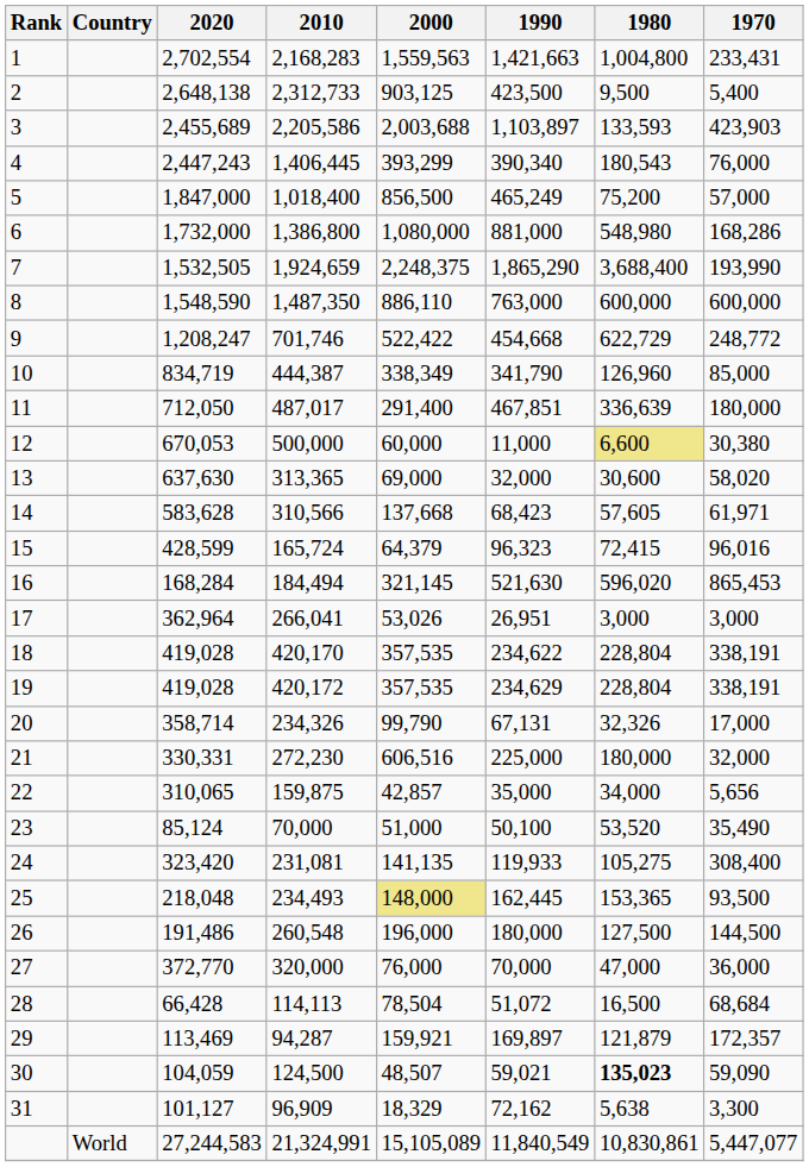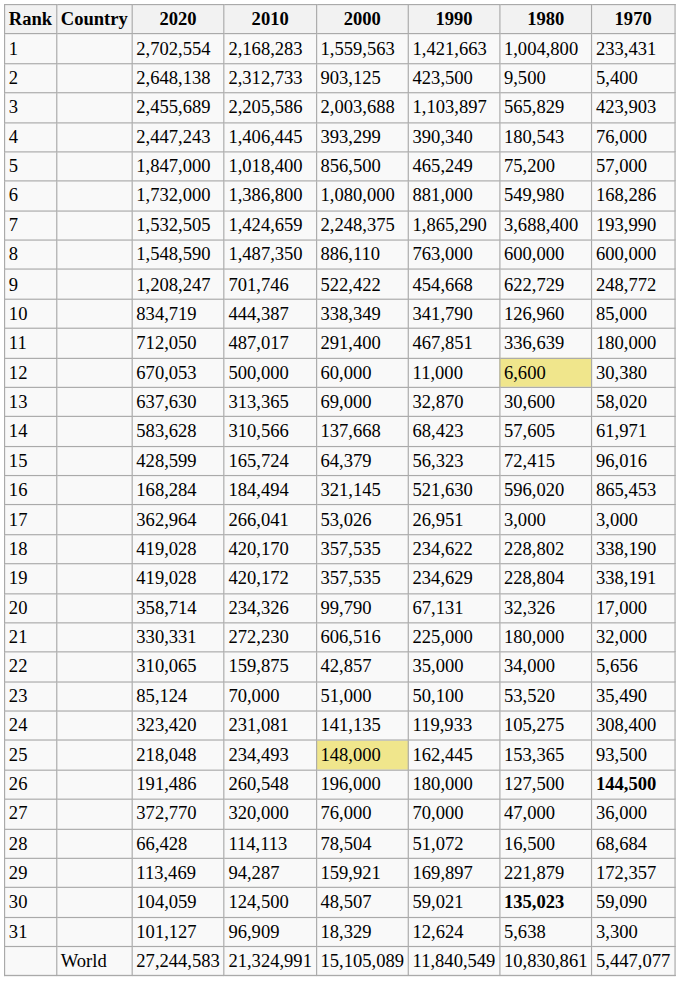 <table class="wikitable sortable">
 <tr>
 <th>Rank</th>
 <th>Country</th>
 <th>2020</th>
 <th>2010</th>
 <th>2000</th>
 <th>1990</th>
 <th>1980</th>
 <th>1970</th>
 </tr>
 <tr>
 <td>1</td>
 <td></td>
 <td>2,702,554</td>
 <td>2,168,283</td>
 <td>1,559,563</td>
 <td>1,421,663</td>
 <td>1,004,800</td>
 <td>233,431</td>
 </tr>
 <tr>
 <td>2</td>
 <td></td>
 <td>2,648,138</td>
 <td>2,312,733</td>
 <td>903,125</td>
 <td>423,500</td>
 <td>9,500</td>
 <td>5,400</td>
 </tr>
 <tr>
 <td>3</td>
 <td></td>
 <td>2,455,689</td>
 <td>2,205,586</td>
 <td>2,003,688</td>
 <td>1,103,897</td>
-<td>133,593</td>
+<td>565,829</td>
 <td>423,903</td>
 </tr>
 <tr>
 <td>4</td>
 <td></td>
 <td>2,447,243</td>
 <td>1,406,445</td>
 <td>393,299</td>
 <td>390,340</td>
 <td>180,543</td>
 <td>76,000</td>
 </tr>
 <tr>
 <td>5</td>
 <td></td>
 <td>1,847,000</td>
 <td>1,018,400</td>
 <td>856,500</td>
 <td>465,249</td>
 <td>75,200</td>
 <td>57,000</td>
 </tr>
 <tr>
 <td>6</td>
 <td></td>
 <td>1,732,000</td>
 <td>1,386,800</td>
 <td>1,080,000</td>
 <td>881,000</td>
-<td>548,980</td>
+<td>549,980</td>
 <td>168,286</td>
 </tr>
 <tr>
 <td>7</td>
 <td></td>
 <td>1,532,505</td>
-<td>1,924,659</td>
+<td>1,424,659</td>
 <td>2,248,375</td>
 <td>1,865,290</td>
 <td>3,688,400</td>
 <td>193,990</td>
 </tr>
 <tr>
 <td>8</td>
 <td></td>
 <td>1,548,590</td>
 <td>1,487,350</td>
 <td>886,110</td>
 <td>763,000</td>
 <td>600,000</td>
 <td>600,000</td>
 </tr>
 <tr>
 <td>9</td>
 <td></td>
 <td>1,208,247</td>
 <td>701,746</td>
 <td>522,422</td>
 <td>454,668</td>
 <td>622,729</td>
 <td>248,772</td>
 </tr>
 <tr>
 <td>10</td>
 <td></td>
 <td>834,719</td>
 <td>444,387</td>
 <td>338,349</td>
 <td>341,790</td>
 <td>126,960</td>
 <td>85,000</td>
 </tr>
 <tr>
 <td>11</td>
 <td></td>
 <td>712,050</td>
 <td>487,017</td>
 <td>291,400</td>
 <td>467,851</td>
 <td>336,639</td>
 <td>180,000</td>
 </tr>
 <tr>
 <td>12</td>
 <td></td>
 <td>670,053</td>
 <td>500,000</td>
 <td>60,000</td>
 <td>11,000</td>
 <td style="background: khaki;">6,600</td>
 <td>30,380</td>
 </tr>
 <tr>
 <td>13</td>
 <td></td>
 <td>637,630</td>
 <td>313,365</td>
 <td>69,000</td>
-<td>32,000</td>
+<td>32,870</td>
 <td>30,600</td>
 <td>58,020</td>
 </tr>
 <tr>
 <td>14</td>
 <td></td>
 <td>583,628</td>
 <td>310,566</td>
 <td>137,668</td>
 <td>68,423</td>
 <td>57,605</td>
 <td>61,971</td>
 </tr>
 <tr>
 <td>15</td>
 <td></td>
 <td>428,599</td>
 <td>165,724</td>
 <td>64,379</td>
-<td>96,323</td>
+<td>56,323</td>
 <td>72,415</td>
 <td>96,016</td>
 </tr>
 <tr>
 <td>16</td>
 <td></td>
 <td>168,284</td>
 <td>184,494</td>
 <td>321,145</td>
 <td>521,630</td>
 <td>596,020</td>
 <td>865,453</td>
 </tr>
 <tr>
 <td>17</td>
 <td></td>
 <td>362,964</td>
 <td>266,041</td>
 <td>53,026</td>
 <td>26,951</td>
 <td>3,000</td>
 <td>3,000</td>
 </tr>
 <tr>
 <td>18</td>
 <td></td>
 <td>419,028</td>
 <td>420,170</td>
 <td>357,535</td>
 <td>234,622</td>
-<td>228,804</td>
-<td>338,191</td>
+<td>228,802</td>
+<td>338,190</td>
 </tr>
 <tr>
 <td>19</td>
 <td></td>
 <td>419,028</td>
 <td>420,172</td>
 <td>357,535</td>
 <td>234,629</td>
 <td>228,804</td>
 <td>338,191</td>
 </tr>
 <tr>
 <td>20</td>
 <td></td>
 <td>358,714</td>
 <td>234,326</td>
 <td>99,790</td>
 <td>67,131</td>
 <td>32,326</td>
 <td>17,000</td>
 </tr>
 <tr>
 <td>21</td>
 <td></td>
 <td>330,331</td>
 <td>272,230</td>
 <td>606,516</td>
 <td>225,000</td>
 <td>180,000</td>
 <td>32,000</td>
 </tr>
 <tr>
 <td>22</td>
 <td></td>
 <td>310,065</td>
 <td>159,875</td>
 <td>42,857</td>
 <td>35,000</td>
 <td>34,000</td>
 <td>5,656</td>
 </tr>
 <tr>
 <td>23</td>
 <td></td>
 <td>85,124</td>
 <td>70,000</td>
 <td>51,000</td>
 <td>50,100</td>
 <td>53,520</td>
 <td>35,490</td>
 </tr>
 <tr>
 <td>24</td>
 <td></td>
 <td>323,420</td>
 <td>231,081</td>
 <td>141,135</td>
 <td>119,933</td>
 <td>105,275</td>
 <td>308,400</td>
 </tr>
 <tr>
 <td>25</td>
 <td></td>
 <td>218,048</td>
 <td>234,493</td>
 <td style="background: khaki;">148,000</td>
 <td>162,445</td>
 <td>153,365</td>
 <td>93,500</td>
 </tr>
 <tr>
 <td>26</td>
 <td></td>
 <td>191,486</td>
 <td>260,548</td>
 <td>196,000</td>
 <td>180,000</td>
 <td>127,500</td>
-<td>144,500</td>
+<td><strong>144,500</strong></td>
 </tr>
 <tr>
 <td>27</td>
 <td></td>
 <td>372,770</td>
 <td>320,000</td>
 <td>76,000</td>
 <td>70,000</td>
 <td>47,000</td>
 <td>36,000</td>
 </tr>
 <tr>
 <td>28</td>
 <td></td>
 <td>66,428</td>
 <td>114,113</td>
 <td>78,504</td>
 <td>51,072</td>
 <td>16,500</td>
 <td>68,684</td>
 </tr>
 <tr>
 <td>29</td>
 <td></td>
 <td>113,469</td>
 <td>94,287</td>
 <td>159,921</td>
 <td>169,897</td>
-<td>121,879</td>
+<td>221,879</td>
 <td>172,357</td>
 </tr>
 <tr>
 <td>30</td>
 <td></td>
 <td>104,059</td>
 <td>124,500</td>
 <td>48,507</td>
 <td>59,021</td>
 <td><strong>135,023</strong></td>
 <td>59,090</td>
 </tr>
 <tr>
 <td>31</td>
 <td></td>
 <td>101,127</td>
 <td>96,909</td>
 <td>18,329</td>
-<td>72,162</td>
+<td>12,624</td>
 <td>5,638</td>
 <td>3,300</td>
 </tr>
 <tr>
 <td></td>
 <td>World</td>
 <td>27,244,583</td>
 <td>21,324,991</td>
 <td>15,105,089</td>
 <td>11,840,549</td>
 <td>10,830,861</td>
 <td>5,447,077</td>
 </tr>
 <tr>
 </tr>
 </table>
